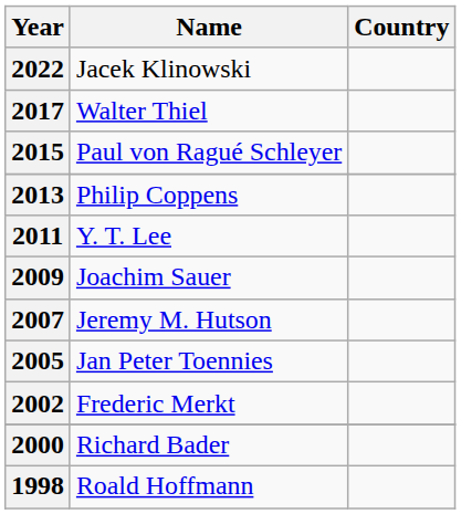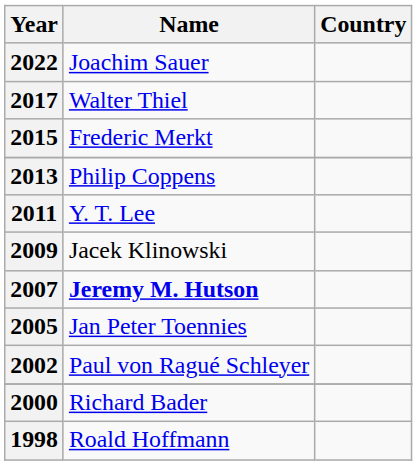 <table align="left"  class="wikitable sortable plainrowheaders">
 <tr>
 <th scope=col>Year</th>
 <th scope=col>Name</th>
 <th scope=col>Country</th>
 </tr>
 <tr>
 <th>2022</th>
-<td>Jacek Klinowski</td>
+<td><a href='#'>Joachim Sauer</a></td>
 <td></td>
 </tr>
 <tr>
 <th>2017</th>
 <td><a href='#'>Walter Thiel</a></td>
 <td></td>
 </tr>
 <tr>
 <th>2015</th>
-<td><a href='#'>Paul von Ragué Schleyer</a></td>
+<td><a href='#'>Frederic Merkt</a></td>
 <td></td>
 </tr>
 <tr>
 </tr>
 <tr>
 <th>2013</th>
 <td><a href='#'>Philip Coppens</a></td>
 <td></td>
 </tr>
 <tr>
 <th>2011</th>
 <td><a href='#'>Y. T. Lee</a></td>
 <td></td>
 </tr>
 <tr>
 <th>2009</th>
-<td><a href='#'>Joachim Sauer</a></td>
+<td>Jacek Klinowski</td>
 <td></td>
 </tr>
 <tr>
 <th>2007</th>
-<td><a href='#'>Jeremy M. Hutson</a></td>
+<td><strong><a href='#'>Jeremy M. Hutson</a></strong></td>
 <td></td>
 </tr>
 <tr>
 <th>2005</th>
 <td><a href='#'>Jan Peter Toennies</a></td>
 <td></td>
 </tr>
 <tr>
 <th>2002</th>
-<td><a href='#'>Frederic Merkt</a></td>
+<td><a href='#'>Paul von Ragué Schleyer</a></td>
 <td></td>
 </tr>
 <tr>
 </tr>
 <tr>
 <th>2000</th>
 <td><a href='#'>Richard Bader</a></td>
 <td></td>
 </tr>
 <tr>
 <th>1998</th>
 <td><a href='#'>Roald Hoffmann</a></td>
 <td></td>
 </tr>
 </table>
